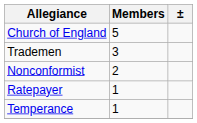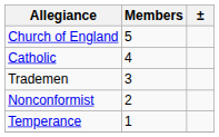 <table class="wikitable">
 <tr>
 <th>Allegiance</th>
 <th>Members</th>
 <th>  ±  </th>
 </tr>
 <tr>
 <td><a href='#'>Church of England</a></td>
 <td>5</td>
+<td></td>
+</tr>
+<tr>
+<td><a href='#'>Catholic</a></td>
+<td>4</td>
 <td></td>
 </tr>
 <tr>
 <td>Trademen</td>
 <td>3</td>
 <td></td>
 </tr>
 <tr>
 <td><a href='#'>Nonconformist</a></td>
 <td>2</td>
 <td></td>
 </tr>
 <tr>
-<td><a href='#'>Ratepayer</a></td>
-<td>1</td>
-<td></td>
-</tr>
-<tr>
 <td><a href='#'>Temperance</a></td>
 <td>1</td>
 <td></td>
 </tr>
 <tr>
 </tr>
 </table>
